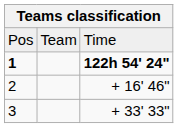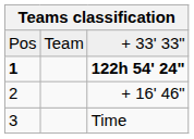 <table class="wikitable">
 <tr>
 <th colspan=3>Teams classification</th>
 </tr>
 <tr bgcolor=#efefef>
 <td>Pos</td>
 <td>Team</td>
-<td>Time</td>
+<td align="right">+ 33' 33"</td>
 </tr>
 <tr>
 <td><strong>1</strong></td>
 <td><strong></strong></td>
 <td align="right"><strong>122h 54' 24"</strong></td>
 </tr>
 <tr>
 <td>2</td>
 <td></td>
 <td align="right">+ 16' 46"</td>
 </tr>
 <tr>
 <td>3</td>
 <td></td>
-<td align="right">+ 33' 33"</td>
+<td>Time</td>
 </tr>
 </table>
